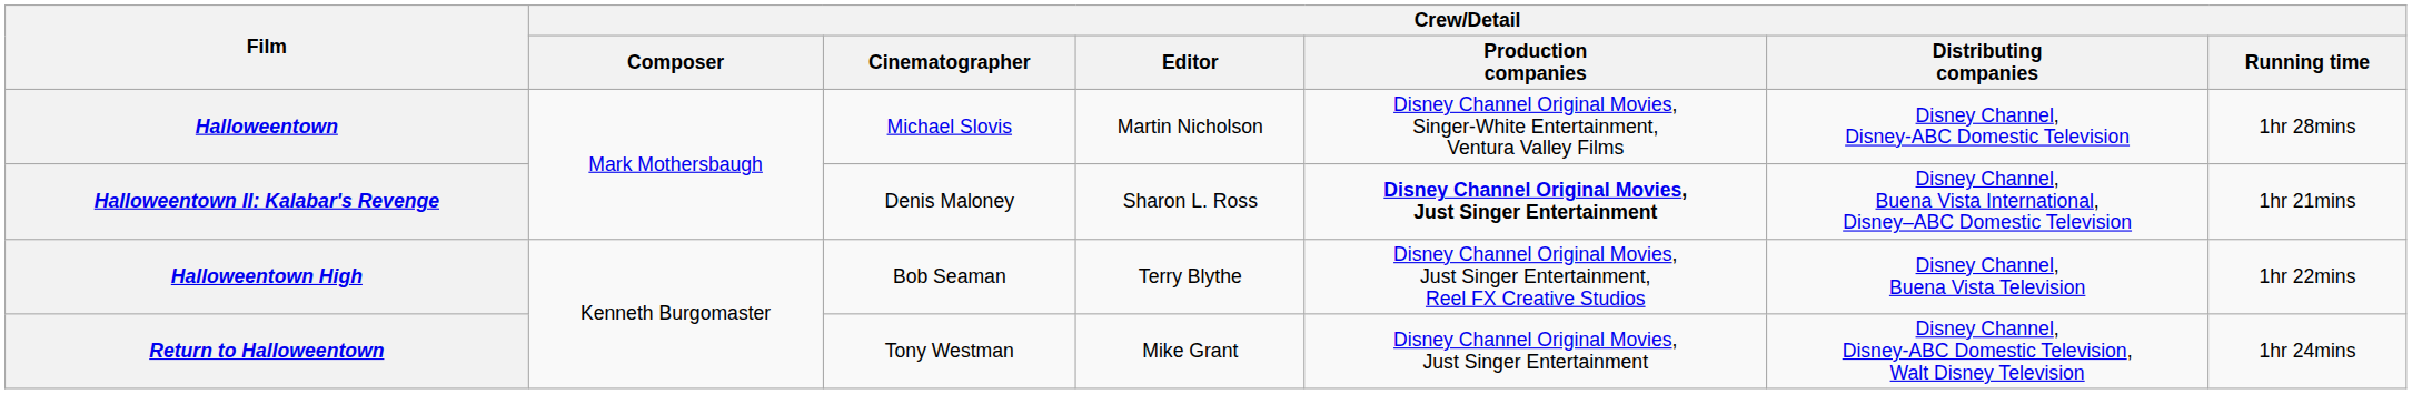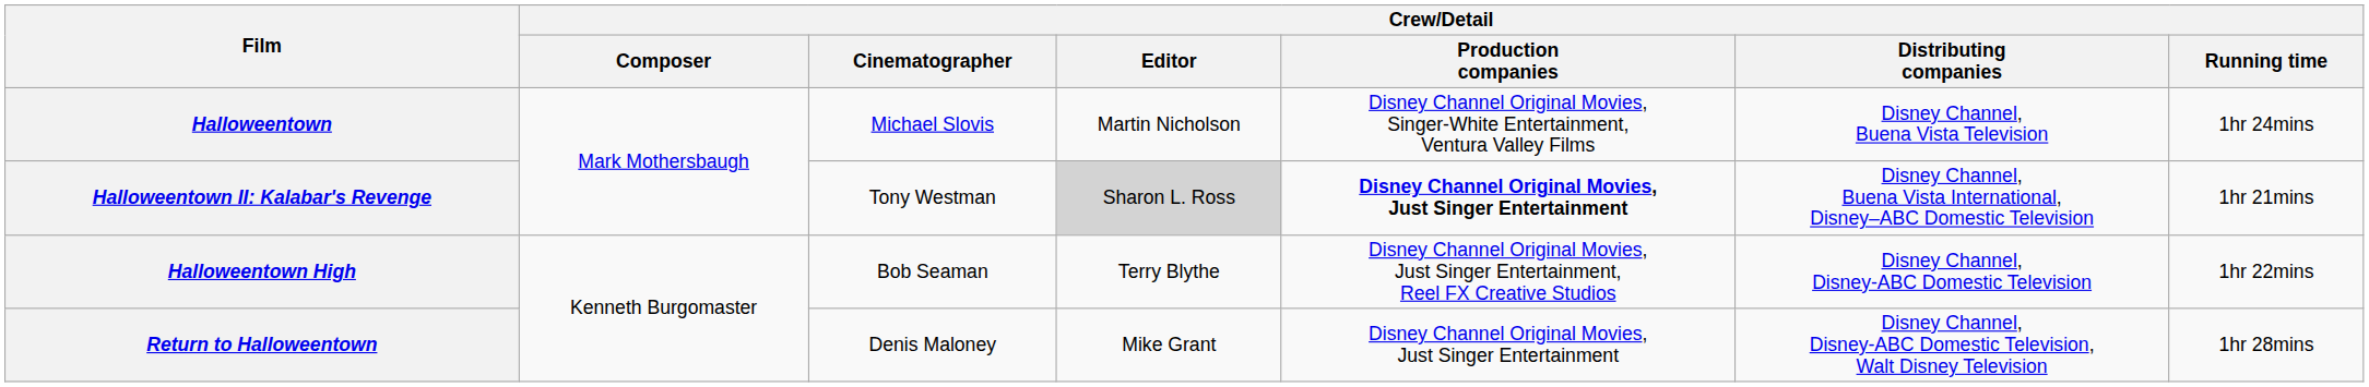 <table class="wikitable sortable" style="text-align:center; width:99%;">
 <tr>
 <th rowspan="2">Film</th>
 <th colspan="7">Crew/Detail</th>
 </tr>
 <tr>
 <th style="text-align:center;">Composer</th>
 <th style="text-align:center;">Cinematographer</th>
 <th style="text-align:center;">Editor</th>
 <th style="text-align:center;">Production <br>companies</th>
 <th style="text-align:center;">Distributing <br>companies</th>
 <th style="text-align:center;">Running time</th>
 </tr>
 <tr>
 <th><em><a href='#'>Halloweentown</a></em></th>
 <td rowspan="2"><a href='#'>Mark Mothersbaugh</a></td>
 <td><a href='#'>Michael Slovis</a></td>
 <td>Martin Nicholson</td>
 <td><a href='#'>Disney Channel Original Movies</a>, <br>Singer-White Entertainment, <br>Ventura Valley Films</td>
-<td><a href='#'>Disney Channel</a>, <br><a href='#'>Disney-ABC Domestic Television</a></td>
-<td>1hr 28mins</td>
+<td><a href='#'>Disney Channel</a>, <br><a href='#'>Buena Vista Television</a></td>
+<td>1hr 24mins</td>
 </tr>
 <tr>
 <th><em><a href='#'>Halloweentown II: Kalabar's Revenge</a></em></th>
-<td>Denis Maloney</td>
-<td>Sharon L. Ross</td>
+<td>Tony Westman</td>
+<td style="background: lightgrey;">Sharon L. Ross</td>
 <td><strong><a href='#'>Disney Channel Original Movies</a>, <br>Just Singer Entertainment</strong></td>
 <td><a href='#'>Disney Channel</a>, <br><a href='#'>Buena Vista International</a>, <br><a href='#'>Disney–ABC Domestic Television</a></td>
 <td>1hr 21mins</td>
 </tr>
 <tr>
 <th><em><a href='#'>Halloweentown High</a></em></th>
 <td rowspan="2">Kenneth Burgomaster</td>
 <td>Bob Seaman</td>
 <td>Terry Blythe</td>
 <td><a href='#'>Disney Channel Original Movies</a>, <br>Just Singer Entertainment, <br><a href='#'>Reel FX Creative Studios</a></td>
-<td><a href='#'>Disney Channel</a>, <br><a href='#'>Buena Vista Television</a></td>
+<td><a href='#'>Disney Channel</a>, <br><a href='#'>Disney-ABC Domestic Television</a></td>
 <td>1hr 22mins</td>
 </tr>
 <tr>
 <th><em><a href='#'>Return to Halloweentown</a></em></th>
-<td>Tony Westman</td>
+<td>Denis Maloney</td>
 <td>Mike Grant</td>
 <td><a href='#'>Disney Channel Original Movies</a>, <br>Just Singer Entertainment</td>
 <td><a href='#'>Disney Channel</a>, <br><a href='#'>Disney-ABC Domestic Television</a>, <br><a href='#'>Walt Disney Television</a></td>
-<td>1hr 24mins</td>
+<td>1hr 28mins</td>
 </tr>
 </table>
